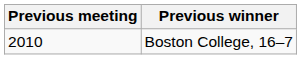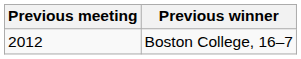 <table class="wikitable">
 <tr>
 <th>Previous meeting</th>
 <th>Previous winner</th>
 </tr>
 <tr>
-<td>2010</td>
+<td>2012</td>
 <td>Boston College, 16–7</td>
 </tr>
 </table>
